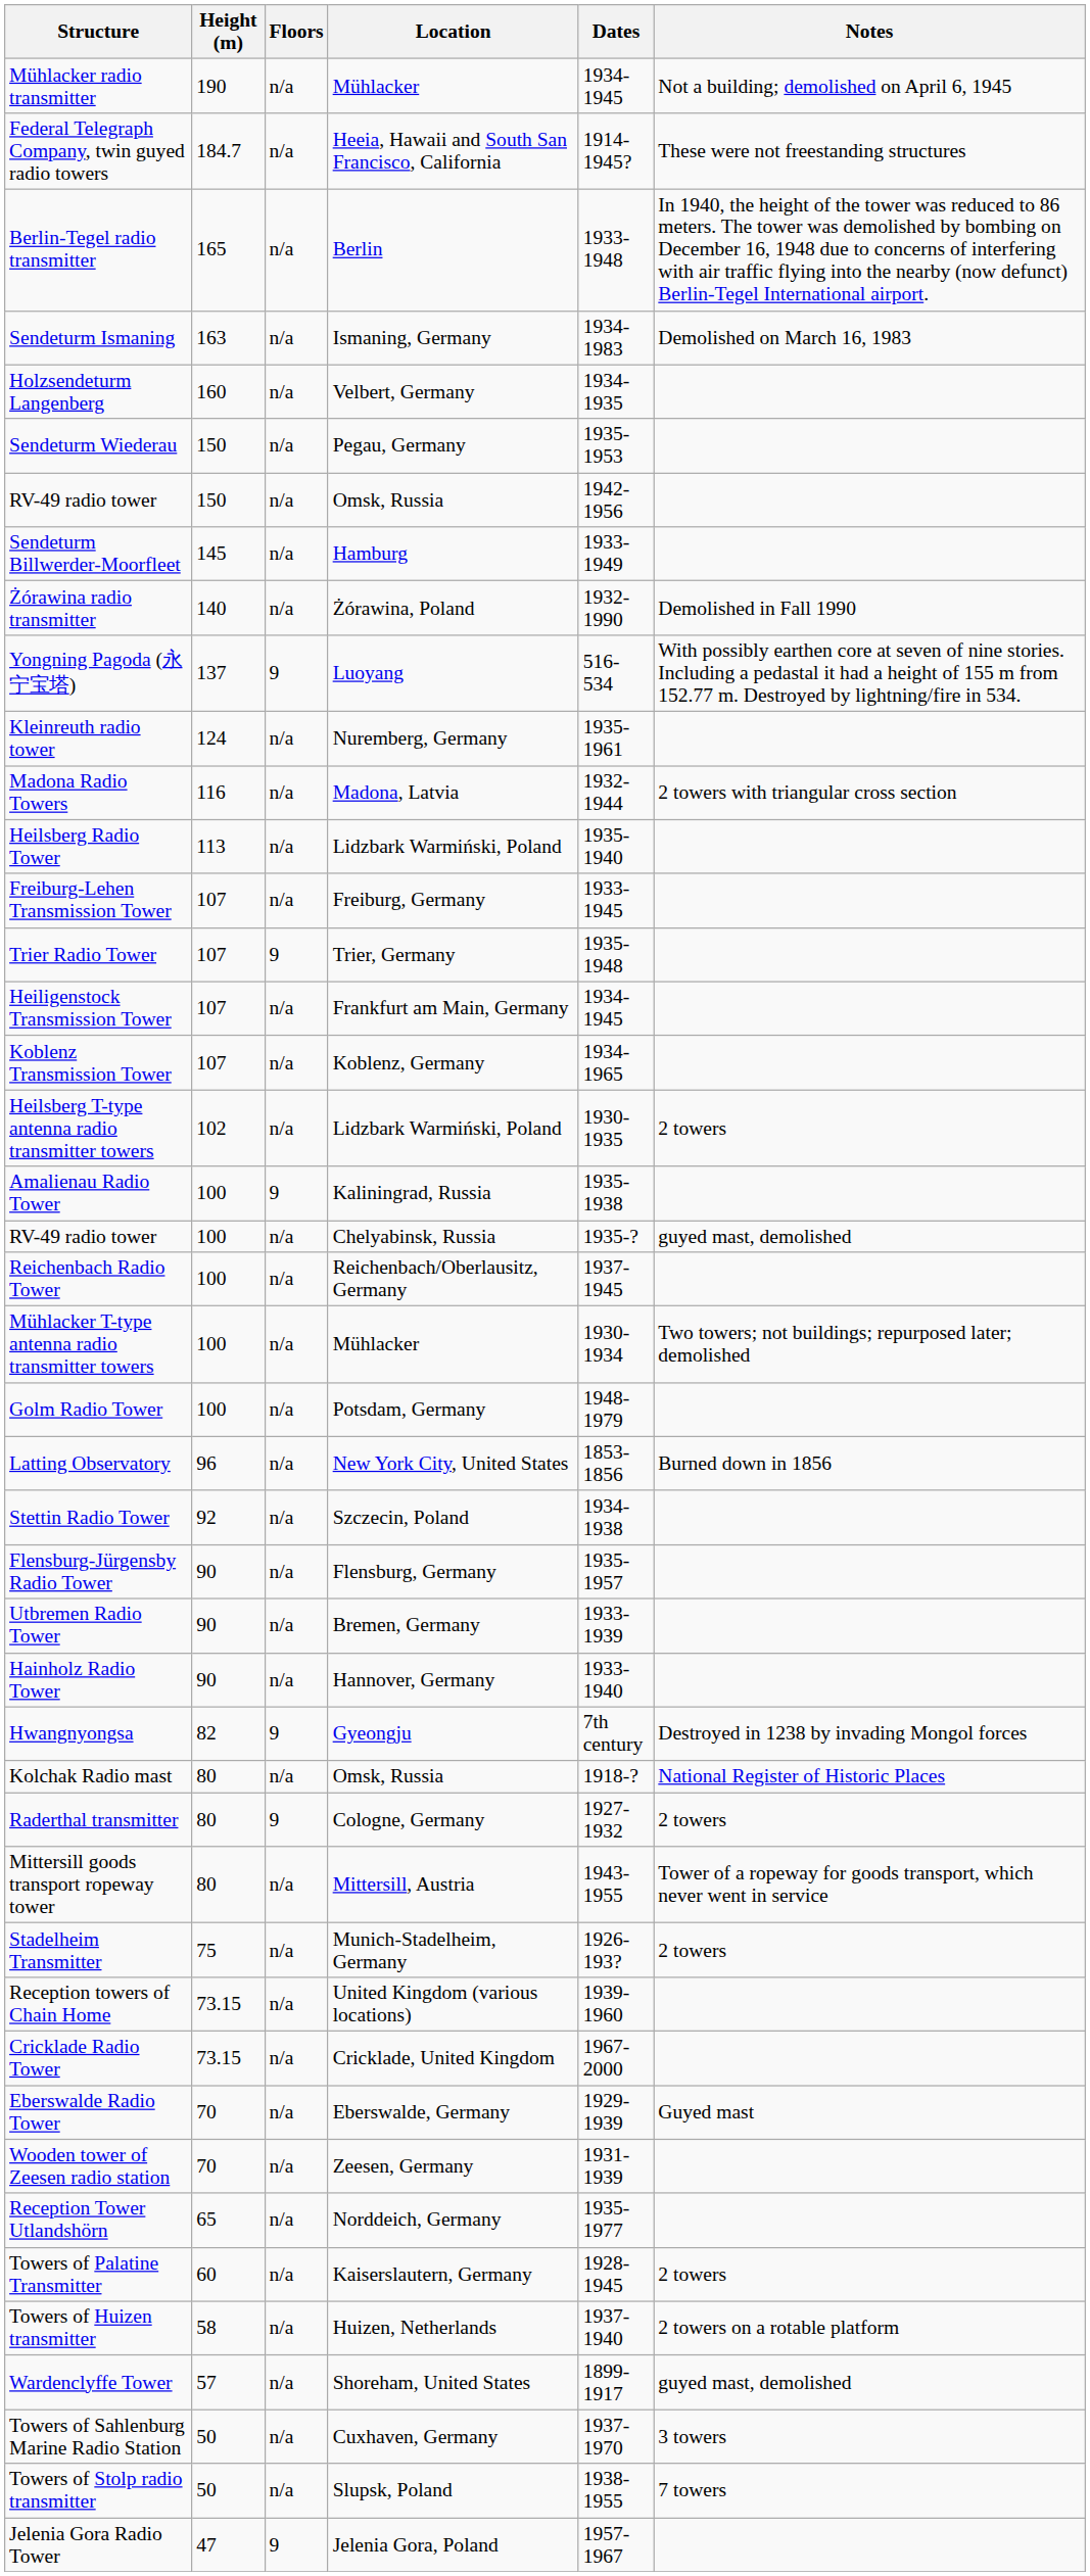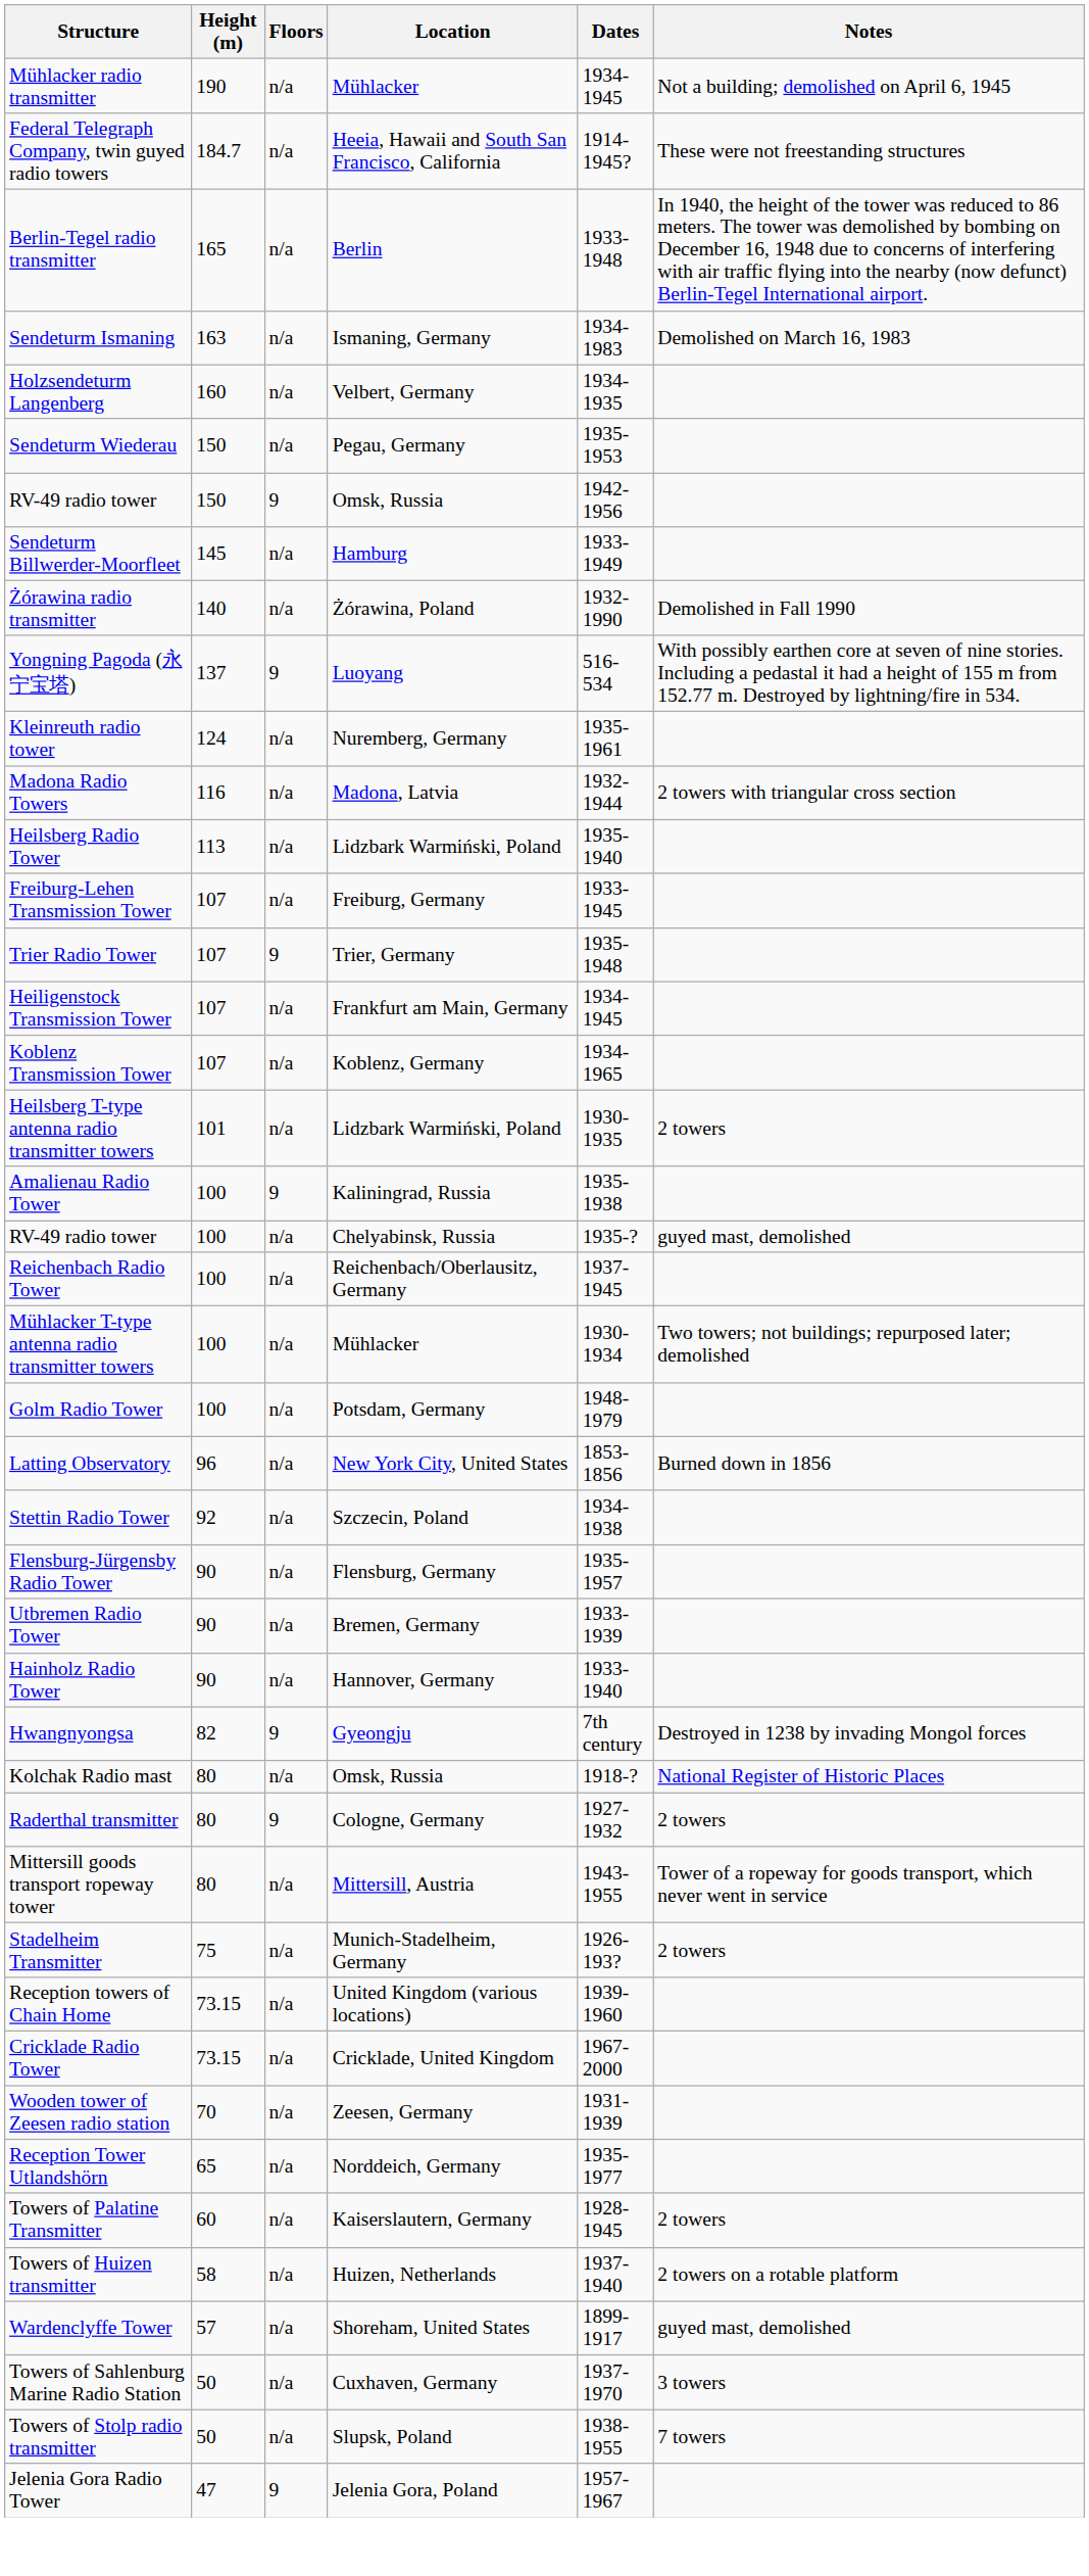 <table class="wikitable sortable">
 <tr>
 <th>Structure</th>
 <th>Height (m)</th>
 <th>Floors</th>
 <th>Location</th>
 <th>Dates</th>
 <th class="unsortable">Notes</th>
 </tr>
 <tr>
 <td><a href='#'>Mühlacker radio transmitter</a></td>
 <td>190</td>
 <td>n/a</td>
 <td><a href='#'>Mühlacker</a></td>
 <td>1934-1945</td>
 <td>Not a building; <a href='#'>demolished</a> on April 6, 1945</td>
 </tr>
 <tr>
 <td><a href='#'>Federal Telegraph Company</a>, twin guyed radio towers</td>
 <td>184.7</td>
 <td>n/a</td>
 <td><a href='#'>Heeia</a>, Hawaii and <a href='#'>South San Francisco</a>, California</td>
 <td>1914-1945?</td>
 <td>These were not freestanding structures</td>
 </tr>
 <tr>
 <td><a href='#'>Berlin-Tegel radio transmitter</a></td>
 <td>165</td>
 <td>n/a</td>
 <td><a href='#'>Berlin</a></td>
 <td>1933-1948</td>
 <td>In 1940, the height of the tower was reduced to 86 meters. The tower was demolished by bombing on December 16, 1948 due to concerns of interfering with air traffic flying into the nearby (now defunct) <a href='#'>Berlin-Tegel International airport</a>.</td>
 </tr>
 <tr>
 <td><a href='#'>Sendeturm Ismaning</a></td>
 <td>163</td>
 <td>n/a</td>
 <td>Ismaning, Germany</td>
 <td>1934-1983</td>
 <td>Demolished on March 16, 1983</td>
 </tr>
 <tr>
 <td><a href='#'>Holzsendeturm Langenberg</a></td>
 <td>160</td>
 <td>n/a</td>
 <td>Velbert, Germany</td>
 <td>1934-1935</td>
 <td></td>
 </tr>
 <tr>
 <td><a href='#'>Sendeturm Wiederau</a></td>
 <td>150</td>
 <td>n/a</td>
 <td>Pegau, Germany</td>
 <td>1935-1953</td>
 <td></td>
 </tr>
 <tr>
 <td>RV-49 radio tower</td>
 <td>150</td>
-<td>n/a</td>
+<td>9</td>
 <td>Omsk, Russia</td>
 <td>1942-1956</td>
 <td></td>
 </tr>
 <tr>
 <td><a href='#'>Sendeturm Billwerder-Moorfleet</a></td>
 <td>145</td>
 <td>n/a</td>
 <td><a href='#'>Hamburg</a></td>
 <td>1933-1949</td>
 <td></td>
 </tr>
 <tr>
 <td><a href='#'>Żórawina radio transmitter</a></td>
 <td>140</td>
 <td>n/a</td>
 <td>Żórawina, Poland</td>
 <td>1932-1990</td>
 <td>Demolished in Fall 1990</td>
 </tr>
 <tr>
 <td><a href='#'>Yongning Pagoda</a> (<a href='#'>永宁宝塔</a>)</td>
 <td>137</td>
 <td>9</td>
 <td><a href='#'>Luoyang</a></td>
 <td>516-534</td>
 <td>With possibly earthen core at seven of nine stories. Including a pedastal it had a height of 155 m from 152.77 m. Destroyed by lightning/fire in 534.</td>
 </tr>
 <tr>
 <td><a href='#'>Kleinreuth radio tower</a></td>
 <td>124</td>
 <td>n/a</td>
 <td>Nuremberg, Germany</td>
 <td>1935-1961</td>
 <td></td>
 </tr>
 <tr>
 <td><a href='#'>Madona Radio Towers</a></td>
 <td>116</td>
 <td>n/a</td>
 <td><a href='#'>Madona</a>, Latvia</td>
 <td>1932-1944</td>
 <td>2 towers with triangular cross section</td>
 </tr>
 <tr>
 <td><a href='#'>Heilsberg Radio Tower</a></td>
 <td>113</td>
 <td>n/a</td>
 <td>Lidzbark Warmiński, Poland</td>
 <td>1935-1940</td>
 <td></td>
 </tr>
 <tr>
 <td><a href='#'>Freiburg-Lehen Transmission Tower</a></td>
 <td>107</td>
 <td>n/a</td>
 <td>Freiburg, Germany</td>
 <td>1933-1945</td>
 <td></td>
 </tr>
 <tr>
 <td><a href='#'>Trier Radio Tower</a></td>
 <td>107</td>
 <td>9</td>
 <td>Trier, Germany</td>
 <td>1935-1948</td>
 <td></td>
 </tr>
 <tr>
 <td><a href='#'>Heiligenstock Transmission Tower</a></td>
 <td>107</td>
 <td>n/a</td>
 <td>Frankfurt am Main, Germany</td>
 <td>1934-1945</td>
 <td></td>
 </tr>
 <tr>
 <td><a href='#'>Koblenz Transmission Tower</a></td>
 <td>107</td>
 <td>n/a</td>
 <td>Koblenz, Germany</td>
 <td>1934-1965</td>
 <td></td>
 </tr>
 <tr>
 <td><a href='#'>Heilsberg T-type antenna radio transmitter towers</a></td>
-<td>102</td>
+<td>101</td>
 <td>n/a</td>
 <td>Lidzbark Warmiński, Poland</td>
 <td>1930-1935</td>
 <td>2 towers</td>
 </tr>
 <tr>
 <td><a href='#'>Amalienau Radio Tower</a></td>
 <td>100</td>
 <td>9</td>
 <td>Kaliningrad, Russia</td>
 <td>1935-1938</td>
 <td></td>
 </tr>
 <tr>
 <td>RV-49 radio tower</td>
 <td>100</td>
 <td>n/a</td>
 <td>Chelyabinsk, Russia</td>
 <td>1935-?</td>
 <td>guyed mast, demolished</td>
 </tr>
 <tr>
 <td><a href='#'>Reichenbach Radio Tower</a></td>
 <td>100</td>
 <td>n/a</td>
 <td>Reichenbach/Oberlausitz, Germany</td>
 <td>1937-1945</td>
 <td></td>
 </tr>
 <tr>
 <td><a href='#'>Mühlacker T-type antenna radio transmitter towers</a></td>
 <td>100</td>
 <td>n/a</td>
 <td>Mühlacker</td>
 <td>1930-1934</td>
 <td>Two towers; not buildings; repurposed later; demolished</td>
 </tr>
 <tr>
 <td><a href='#'>Golm Radio Tower</a></td>
 <td>100</td>
 <td>n/a</td>
 <td>Potsdam, Germany</td>
 <td>1948-1979</td>
 <td></td>
 </tr>
 <tr>
 <td><a href='#'>Latting Observatory</a></td>
 <td>96</td>
 <td>n/a</td>
 <td><a href='#'>New York City</a>, United States</td>
 <td>1853-1856</td>
 <td>Burned down in 1856</td>
 </tr>
 <tr>
 <td><a href='#'>Stettin Radio Tower</a></td>
 <td>92</td>
 <td>n/a</td>
 <td>Szczecin, Poland</td>
 <td>1934-1938</td>
 <td></td>
 </tr>
 <tr>
 <td><a href='#'>Flensburg-Jürgensby Radio Tower</a></td>
 <td>90</td>
 <td>n/a</td>
 <td>Flensburg, Germany</td>
 <td>1935-1957</td>
 <td></td>
 </tr>
 <tr>
 <td><a href='#'>Utbremen Radio Tower</a></td>
 <td>90</td>
 <td>n/a</td>
 <td>Bremen, Germany</td>
 <td>1933-1939</td>
 <td></td>
 </tr>
 <tr>
 <td><a href='#'>Hainholz Radio Tower</a></td>
 <td>90</td>
 <td>n/a</td>
 <td>Hannover, Germany</td>
 <td>1933-1940</td>
 <td></td>
 </tr>
 <tr>
 <td><a href='#'>Hwangnyongsa</a></td>
 <td>82</td>
 <td>9</td>
 <td><a href='#'>Gyeongju</a></td>
 <td>7th century</td>
 <td>Destroyed in 1238 by invading Mongol forces</td>
 </tr>
 <tr>
 <td>Kolchak Radio mast</td>
 <td>80</td>
 <td>n/a</td>
 <td>Omsk, Russia</td>
 <td>1918-?</td>
 <td><a href='#'>National Register of Historic Places</a></td>
 </tr>
 <tr>
 <td><a href='#'>Raderthal transmitter</a></td>
 <td>80</td>
 <td>9</td>
 <td>Cologne, Germany</td>
 <td>1927-1932</td>
 <td>2 towers</td>
 </tr>
 <tr>
 <td>Mittersill goods transport ropeway tower</td>
 <td>80</td>
 <td>n/a</td>
 <td><a href='#'>Mittersill</a>, Austria</td>
 <td>1943-1955</td>
 <td>Tower of a ropeway for goods transport, which never went in service</td>
 </tr>
 <tr>
 <td><a href='#'>Stadelheim Transmitter</a></td>
 <td>75</td>
 <td>n/a</td>
 <td>Munich-Stadelheim, Germany</td>
 <td>1926-193?</td>
 <td>2 towers</td>
 </tr>
 <tr>
 <td>Reception towers of <a href='#'>Chain Home</a></td>
 <td>73.15</td>
 <td>n/a</td>
 <td>United Kingdom (various locations)</td>
 <td>1939-1960</td>
 <td></td>
 </tr>
 <tr>
 <td><a href='#'>Cricklade Radio Tower</a></td>
 <td>73.15</td>
 <td>n/a</td>
 <td>Cricklade, United Kingdom</td>
 <td>1967-2000</td>
 <td></td>
 </tr>
 <tr>
-<td><a href='#'>Eberswalde Radio Tower</a></td>
-<td>70</td>
-<td>n/a</td>
-<td>Eberswalde, Germany</td>
-<td>1929-1939</td>
-<td>Guyed mast</td>
-</tr>
-<tr>
 <td><a href='#'>Wooden tower of Zeesen radio station</a></td>
 <td>70</td>
 <td>n/a</td>
 <td>Zeesen, Germany</td>
 <td>1931-1939</td>
 <td></td>
 </tr>
 <tr>
 <td><a href='#'>Reception Tower Utlandshörn</a></td>
 <td>65</td>
 <td>n/a</td>
 <td>Norddeich, Germany</td>
 <td>1935-1977</td>
 <td></td>
 </tr>
 <tr>
 <td>Towers of <a href='#'>Palatine Transmitter</a></td>
 <td>60</td>
 <td>n/a</td>
 <td>Kaiserslautern, Germany</td>
 <td>1928-1945</td>
 <td>2 towers</td>
 </tr>
 <tr>
 <td>Towers of <a href='#'>Huizen transmitter</a></td>
 <td>58</td>
 <td>n/a</td>
 <td>Huizen, Netherlands</td>
 <td>1937-1940</td>
 <td>2 towers on a rotable platform</td>
 </tr>
 <tr>
 <td><a href='#'>Wardenclyffe Tower</a></td>
 <td>57</td>
 <td>n/a</td>
 <td>Shoreham, United States</td>
 <td>1899-1917</td>
 <td>guyed mast, demolished</td>
 </tr>
 <tr>
 <td>Towers of Sahlenburg Marine Radio Station</td>
 <td>50</td>
 <td>n/a</td>
 <td>Cuxhaven, Germany</td>
 <td>1937-1970</td>
 <td>3 towers</td>
 </tr>
 <tr>
 <td>Towers of <a href='#'>Stolp radio transmitter</a></td>
 <td>50</td>
 <td>n/a</td>
 <td>Slupsk, Poland</td>
 <td>1938-1955</td>
 <td>7 towers</td>
 </tr>
 <tr>
 <td>Jelenia Gora Radio Tower</td>
 <td>47</td>
 <td>9</td>
 <td>Jelenia Gora, Poland</td>
 <td>1957-1967</td>
 <td></td>
 </tr>
 </table>
